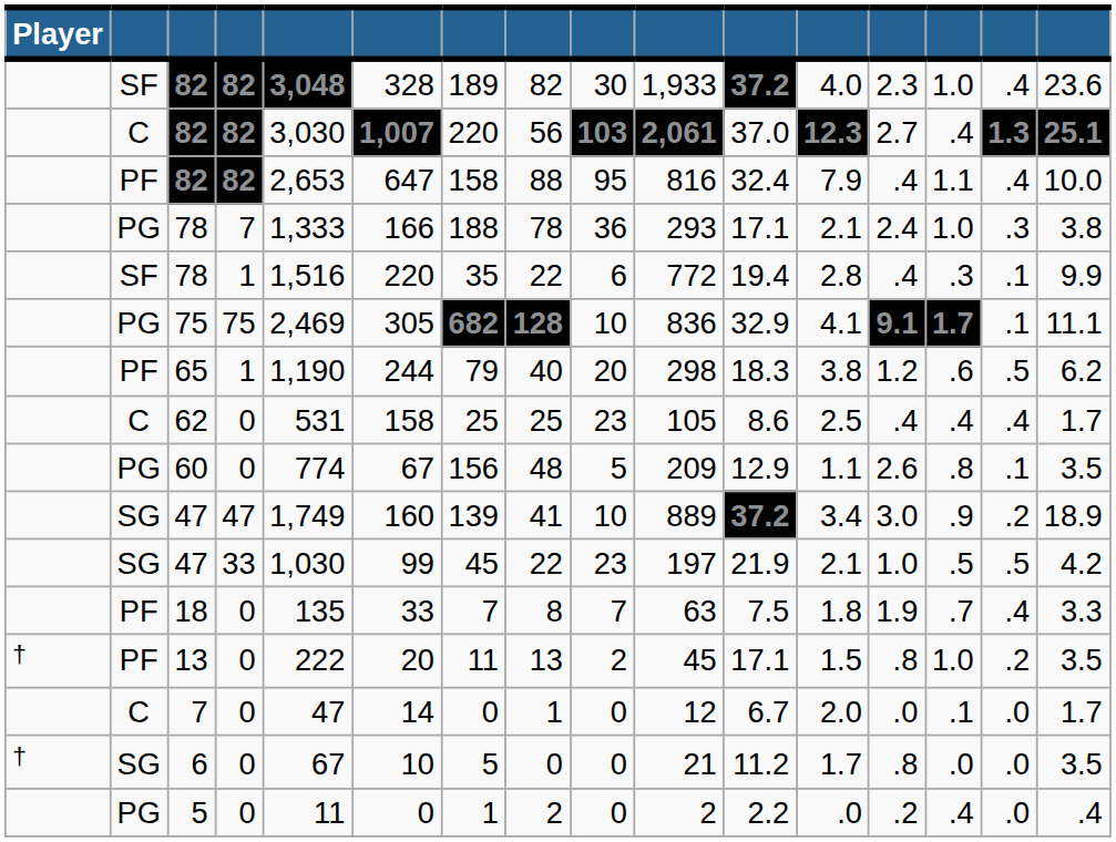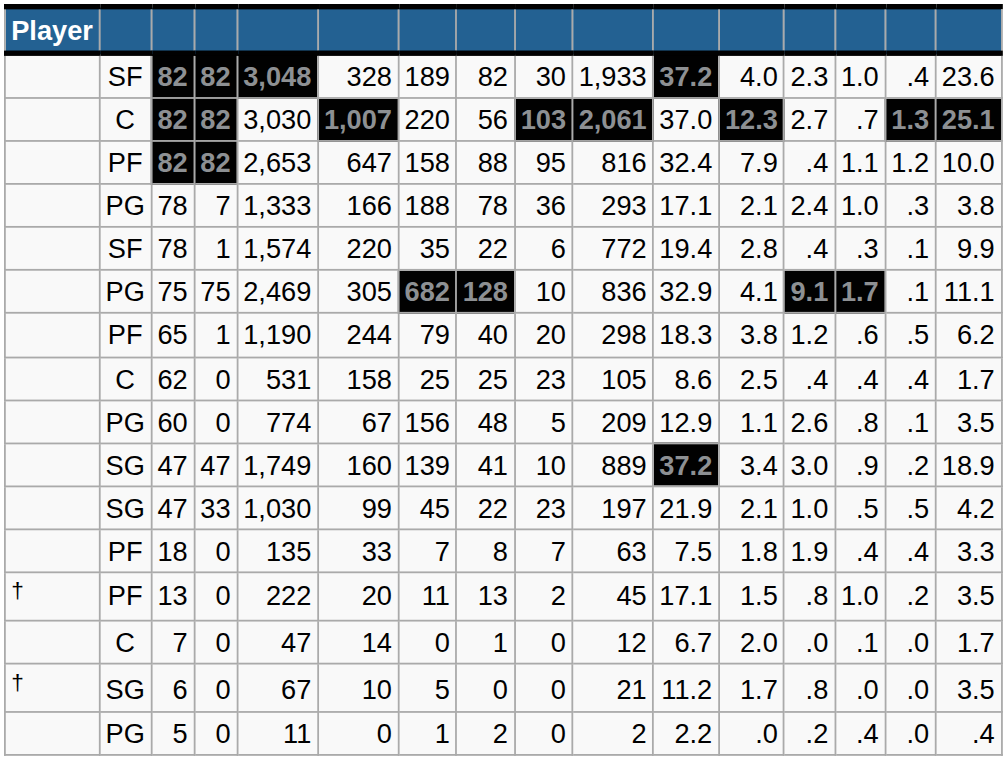 <table class="wikitable sortable" style="font-size: 95%; text-align:right;">
 <tr>
 <th style="background:#236192; color:#FFFFFF; border-top:#010101 3px solid; border-bottom:#010101 3px solid;">Player</th>
 <th style="background:#236192; color:#FFFFFF; border-top:#010101 3px solid; border-bottom:#010101 3px solid;"></th>
 <th style="background:#236192; color:#FFFFFF; border-top:#010101 3px solid; border-bottom:#010101 3px solid;"></th>
 <th style="background:#236192; color:#FFFFFF; border-top:#010101 3px solid; border-bottom:#010101 3px solid;"></th>
 <th style="background:#236192; color:#FFFFFF; border-top:#010101 3px solid; border-bottom:#010101 3px solid;"></th>
 <th style="background:#236192; color:#FFFFFF; border-top:#010101 3px solid; border-bottom:#010101 3px solid;"></th>
 <th style="background:#236192; color:#FFFFFF; border-top:#010101 3px solid; border-bottom:#010101 3px solid;"></th>
 <th style="background:#236192; color:#FFFFFF; border-top:#010101 3px solid; border-bottom:#010101 3px solid;"></th>
 <th style="background:#236192; color:#FFFFFF; border-top:#010101 3px solid; border-bottom:#010101 3px solid;"></th>
 <th style="background:#236192; color:#FFFFFF; border-top:#010101 3px solid; border-bottom:#010101 3px solid;"></th>
 <th style="background:#236192; color:#FFFFFF; border-top:#010101 3px solid; border-bottom:#010101 3px solid;"></th>
 <th style="background:#236192; color:#FFFFFF; border-top:#010101 3px solid; border-bottom:#010101 3px solid;"></th>
 <th style="background:#236192; color:#FFFFFF; border-top:#010101 3px solid; border-bottom:#010101 3px solid;"></th>
 <th style="background:#236192; color:#FFFFFF; border-top:#010101 3px solid; border-bottom:#010101 3px solid;"></th>
 <th style="background:#236192; color:#FFFFFF; border-top:#010101 3px solid; border-bottom:#010101 3px solid;"></th>
 <th style="background:#236192; color:#FFFFFF; border-top:#010101 3px solid; border-bottom:#010101 3px solid;"></th>
 </tr>
 <tr>
 <td style="text-align:left;"></td>
 <td style="text-align:center;">SF</td>
 <td style="background:#010101; color:#8D9093;"><strong>82</strong></td>
 <td style="background:#010101; color:#8D9093;"><strong>82</strong></td>
 <td style="background:#010101; color:#8D9093;"><strong>3,048</strong></td>
 <td>328</td>
 <td>189</td>
 <td>82</td>
 <td>30</td>
 <td>1,933</td>
 <td style="background:#010101; color:#8D9093;"><strong>37.2</strong></td>
 <td>4.0</td>
 <td>2.3</td>
 <td>1.0</td>
 <td>.4</td>
 <td>23.6</td>
 </tr>
 <tr>
 <td style="text-align:left;"></td>
 <td style="text-align:center;">C</td>
 <td style="background:#010101; color:#8D9093;"><strong>82</strong></td>
 <td style="background:#010101; color:#8D9093;"><strong>82</strong></td>
 <td>3,030</td>
 <td style="background:#010101; color:#8D9093;"><strong>1,007</strong></td>
 <td>220</td>
 <td>56</td>
 <td style="background:#010101; color:#8D9093;"><strong>103</strong></td>
 <td style="background:#010101; color:#8D9093;"><strong>2,061</strong></td>
 <td>37.0</td>
 <td style="background:#010101; color:#8D9093;"><strong>12.3</strong></td>
 <td>2.7</td>
-<td>.4</td>
+<td>.7</td>
 <td style="background:#010101; color:#8D9093;"><strong>1.3</strong></td>
 <td style="background:#010101; color:#8D9093;"><strong>25.1</strong></td>
 </tr>
 <tr>
 <td style="text-align:left;"></td>
 <td style="text-align:center;">PF</td>
 <td style="background:#010101; color:#8D9093;"><strong>82</strong></td>
 <td style="background:#010101; color:#8D9093;"><strong>82</strong></td>
 <td>2,653</td>
 <td>647</td>
 <td>158</td>
 <td>88</td>
 <td>95</td>
 <td>816</td>
 <td>32.4</td>
 <td>7.9</td>
 <td>.4</td>
 <td>1.1</td>
-<td>.4</td>
+<td>1.2</td>
 <td>10.0</td>
 </tr>
 <tr>
 <td style="text-align:left;"></td>
 <td style="text-align:center;">PG</td>
 <td>78</td>
 <td>7</td>
 <td>1,333</td>
 <td>166</td>
 <td>188</td>
 <td>78</td>
 <td>36</td>
 <td>293</td>
 <td>17.1</td>
 <td>2.1</td>
 <td>2.4</td>
 <td>1.0</td>
 <td>.3</td>
 <td>3.8</td>
 </tr>
 <tr>
 <td style="text-align:left;"></td>
 <td style="text-align:center;">SF</td>
 <td>78</td>
 <td>1</td>
-<td>1,516</td>
+<td>1,574</td>
 <td>220</td>
 <td>35</td>
 <td>22</td>
 <td>6</td>
 <td>772</td>
 <td>19.4</td>
 <td>2.8</td>
 <td>.4</td>
 <td>.3</td>
 <td>.1</td>
 <td>9.9</td>
 </tr>
 <tr>
 <td style="text-align:left;"></td>
 <td style="text-align:center;">PG</td>
 <td>75</td>
 <td>75</td>
 <td>2,469</td>
 <td>305</td>
 <td style="background:#010101; color:#8D9093;"><strong>682</strong></td>
 <td style="background:#010101; color:#8D9093;"><strong>128</strong></td>
 <td>10</td>
 <td>836</td>
 <td>32.9</td>
 <td>4.1</td>
 <td style="background:#010101; color:#8D9093;"><strong>9.1</strong></td>
 <td style="background:#010101; color:#8D9093;"><strong>1.7</strong></td>
 <td>.1</td>
 <td>11.1</td>
 </tr>
 <tr>
 <td style="text-align:left;"></td>
 <td style="text-align:center;">PF</td>
 <td>65</td>
 <td>1</td>
 <td>1,190</td>
 <td>244</td>
 <td>79</td>
 <td>40</td>
 <td>20</td>
 <td>298</td>
 <td>18.3</td>
 <td>3.8</td>
 <td>1.2</td>
 <td>.6</td>
 <td>.5</td>
 <td>6.2</td>
 </tr>
 <tr>
 <td style="text-align:left;"></td>
 <td style="text-align:center;">C</td>
 <td>62</td>
 <td>0</td>
 <td>531</td>
 <td>158</td>
 <td>25</td>
 <td>25</td>
 <td>23</td>
 <td>105</td>
 <td>8.6</td>
 <td>2.5</td>
 <td>.4</td>
 <td>.4</td>
 <td>.4</td>
 <td>1.7</td>
 </tr>
 <tr>
 <td style="text-align:left;"></td>
 <td style="text-align:center;">PG</td>
 <td>60</td>
 <td>0</td>
 <td>774</td>
 <td>67</td>
 <td>156</td>
 <td>48</td>
 <td>5</td>
 <td>209</td>
 <td>12.9</td>
 <td>1.1</td>
 <td>2.6</td>
 <td>.8</td>
 <td>.1</td>
 <td>3.5</td>
 </tr>
 <tr>
 <td style="text-align:left;"></td>
 <td style="text-align:center;">SG</td>
 <td>47</td>
 <td>47</td>
 <td>1,749</td>
 <td>160</td>
 <td>139</td>
 <td>41</td>
 <td>10</td>
 <td>889</td>
 <td style="background:#010101; color:#8D9093;"><strong>37.2</strong></td>
 <td>3.4</td>
 <td>3.0</td>
 <td>.9</td>
 <td>.2</td>
 <td>18.9</td>
 </tr>
 <tr>
 <td style="text-align:left;"></td>
 <td style="text-align:center;">SG</td>
 <td>47</td>
 <td>33</td>
 <td>1,030</td>
 <td>99</td>
 <td>45</td>
 <td>22</td>
 <td>23</td>
 <td>197</td>
 <td>21.9</td>
 <td>2.1</td>
 <td>1.0</td>
 <td>.5</td>
 <td>.5</td>
 <td>4.2</td>
 </tr>
 <tr>
 <td style="text-align:left;"></td>
 <td style="text-align:center;">PF</td>
 <td>18</td>
 <td>0</td>
 <td>135</td>
 <td>33</td>
 <td>7</td>
 <td>8</td>
 <td>7</td>
 <td>63</td>
 <td>7.5</td>
 <td>1.8</td>
 <td>1.9</td>
-<td>.7</td>
+<td>.4</td>
 <td>.4</td>
 <td>3.3</td>
 </tr>
 <tr>
 <td style="text-align:left;"><sup>†</sup></td>
 <td style="text-align:center;">PF</td>
 <td>13</td>
 <td>0</td>
 <td>222</td>
 <td>20</td>
 <td>11</td>
 <td>13</td>
 <td>2</td>
 <td>45</td>
 <td>17.1</td>
 <td>1.5</td>
 <td>.8</td>
 <td>1.0</td>
 <td>.2</td>
 <td>3.5</td>
 </tr>
 <tr>
 <td style="text-align:left;"></td>
 <td style="text-align:center;">C</td>
 <td>7</td>
 <td>0</td>
 <td>47</td>
 <td>14</td>
 <td>0</td>
 <td>1</td>
 <td>0</td>
 <td>12</td>
 <td>6.7</td>
 <td>2.0</td>
 <td>.0</td>
 <td>.1</td>
 <td>.0</td>
 <td>1.7</td>
 </tr>
 <tr>
 <td style="text-align:left;"><sup>†</sup></td>
 <td style="text-align:center;">SG</td>
 <td>6</td>
 <td>0</td>
 <td>67</td>
 <td>10</td>
 <td>5</td>
 <td>0</td>
 <td>0</td>
 <td>21</td>
 <td>11.2</td>
 <td>1.7</td>
 <td>.8</td>
 <td>.0</td>
 <td>.0</td>
 <td>3.5</td>
 </tr>
 <tr>
 <td style="text-align:left;"></td>
 <td style="text-align:center;">PG</td>
 <td>5</td>
 <td>0</td>
 <td>11</td>
 <td>0</td>
 <td>1</td>
 <td>2</td>
 <td>0</td>
 <td>2</td>
 <td>2.2</td>
 <td>.0</td>
 <td>.2</td>
 <td>.4</td>
 <td>.0</td>
 <td>.4</td>
 </tr>
 </table>
